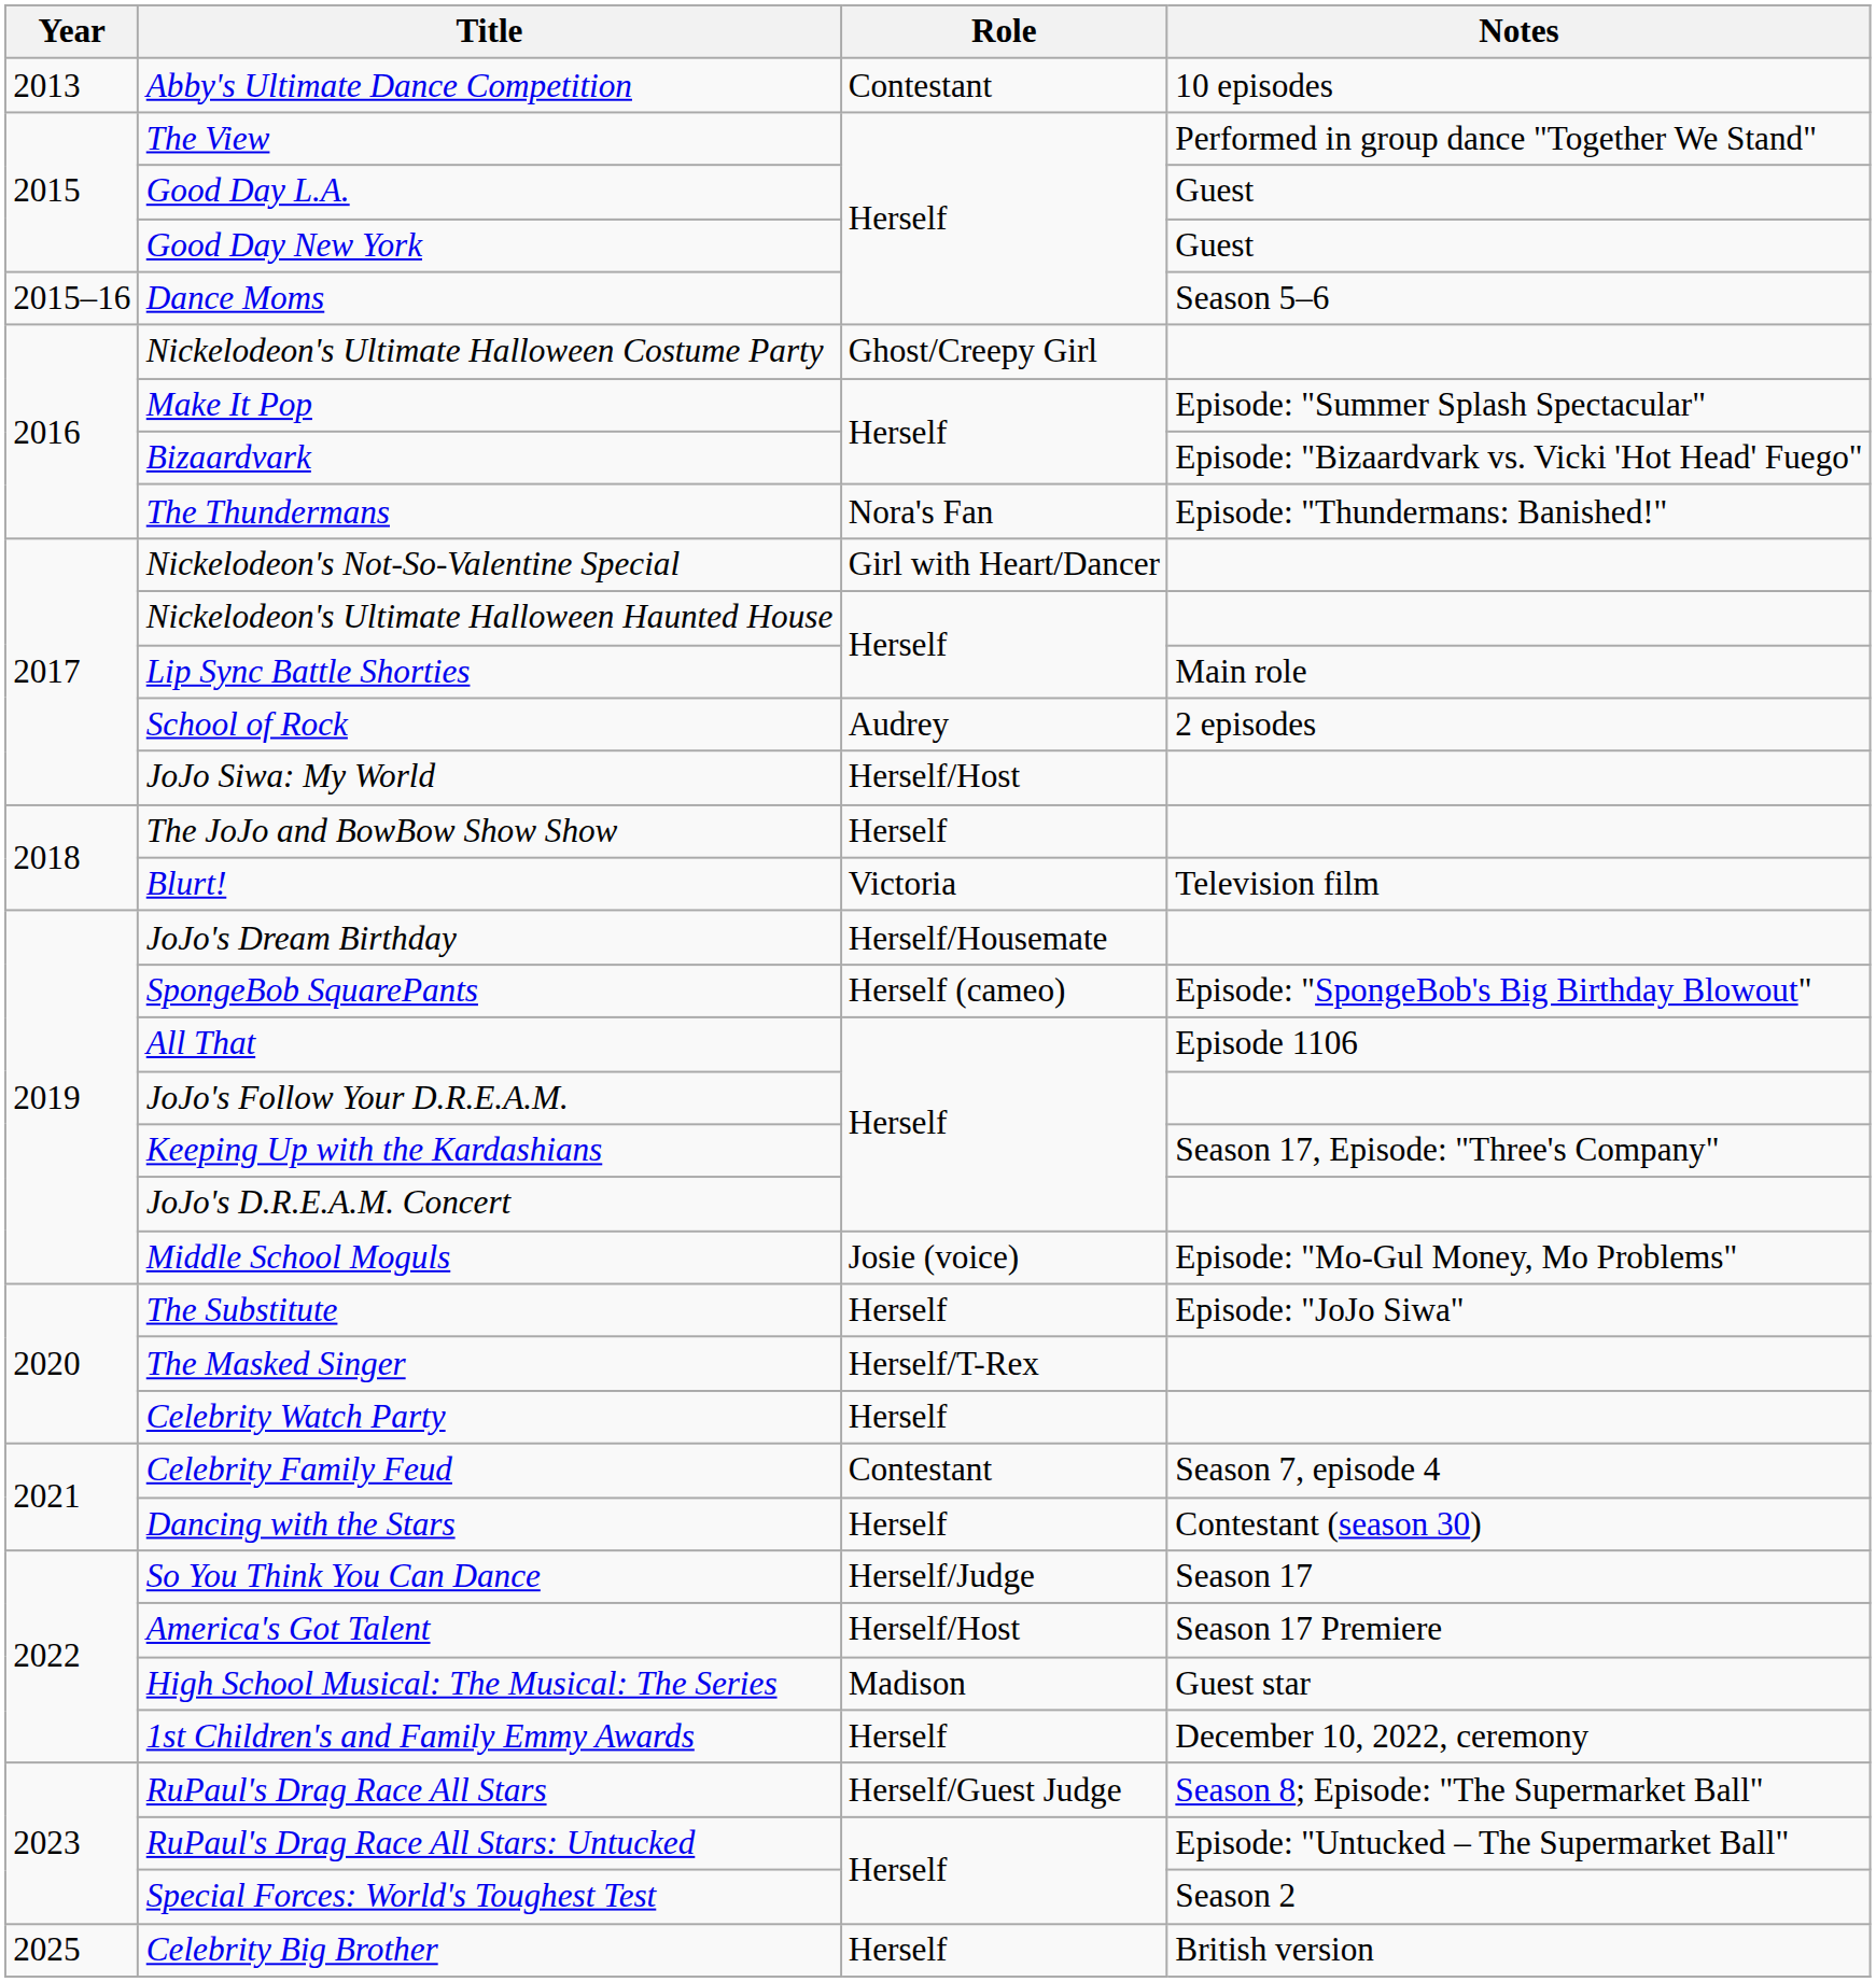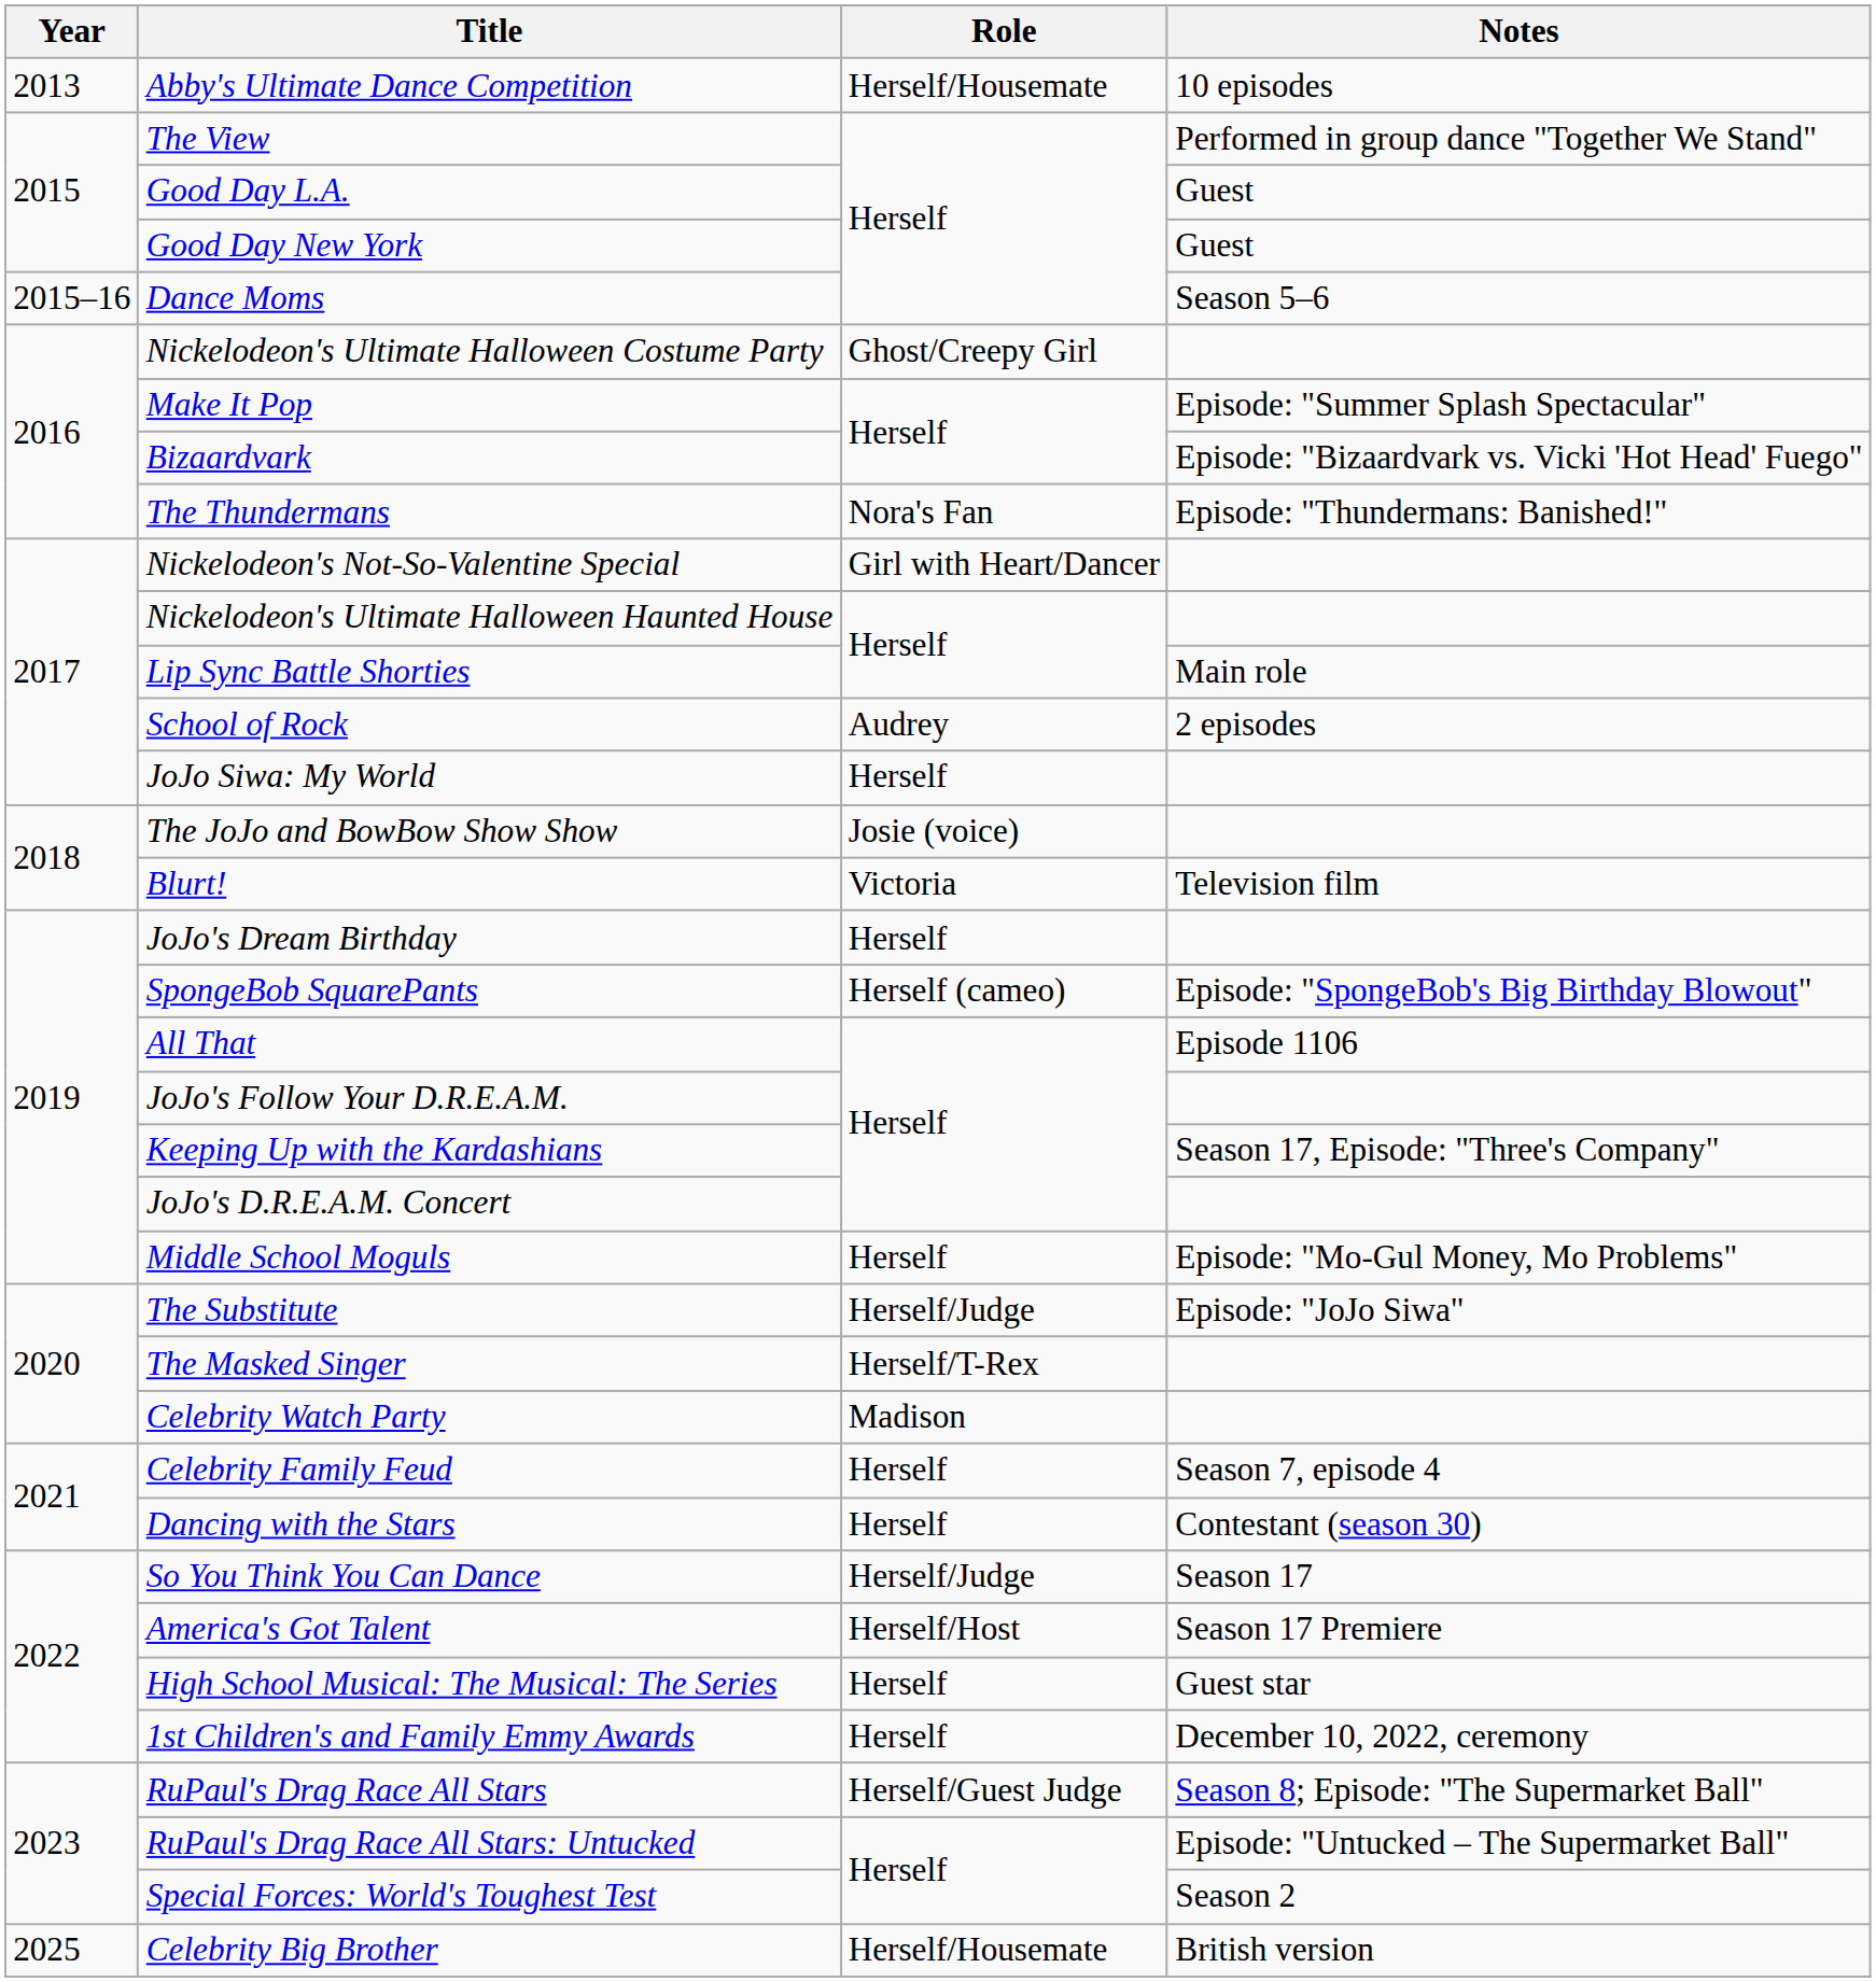 <table class="wikitable sortable">
 <tr>
 <th>Year</th>
 <th>Title</th>
 <th>Role</th>
 <th>Notes</th>
 </tr>
 <tr>
 <td>2013</td>
 <td><em><a href='#'>Abby's Ultimate Dance Competition</a></em></td>
-<td>Contestant</td>
+<td>Herself/Housemate</td>
 <td>10 episodes</td>
 </tr>
 <tr>
 <td rowspan="3">2015</td>
 <td><em><a href='#'>The View</a></em></td>
 <td rowspan="4">Herself</td>
 <td>Performed in group dance "Together We Stand"</td>
 </tr>
 <tr>
 <td><em><a href='#'>Good Day L.A.</a></em></td>
 <td>Guest</td>
 </tr>
 <tr>
 <td><em><a href='#'>Good Day New York</a></em></td>
 <td>Guest</td>
 </tr>
 <tr>
 <td>2015–16</td>
 <td><em><a href='#'>Dance Moms</a></em></td>
 <td>Season 5–6</td>
 </tr>
 <tr>
 <td rowspan="4">2016</td>
 <td><em>Nickelodeon's Ultimate Halloween Costume Party</em></td>
 <td>Ghost/Creepy Girl</td>
 <td></td>
 </tr>
 <tr>
 <td><em><a href='#'>Make It Pop</a></em></td>
 <td rowspan="2">Herself</td>
 <td>Episode: "Summer Splash Spectacular"</td>
 </tr>
 <tr>
 <td><em><a href='#'>Bizaardvark</a></em></td>
 <td>Episode: "Bizaardvark vs. Vicki 'Hot Head' Fuego"</td>
 </tr>
 <tr>
 <td><em><a href='#'>The Thundermans</a></em></td>
 <td>Nora's Fan</td>
 <td>Episode: "Thundermans: Banished!"</td>
 </tr>
 <tr>
 <td rowspan="5">2017</td>
 <td><em>Nickelodeon's Not-So-Valentine Special</em></td>
 <td>Girl with Heart/Dancer</td>
 <td></td>
 </tr>
 <tr>
 <td><em>Nickelodeon's Ultimate Halloween Haunted House</em></td>
 <td rowspan="2">Herself</td>
 <td></td>
 </tr>
 <tr>
 <td><em><a href='#'>Lip Sync Battle Shorties</a></em></td>
 <td>Main role</td>
 </tr>
 <tr>
 <td><em><a href='#'>School of Rock</a></em></td>
 <td>Audrey</td>
 <td>2 episodes</td>
 </tr>
 <tr>
 <td><em>JoJo Siwa: My World</em></td>
-<td>Herself/Host</td>
+<td>Herself</td>
 <td></td>
 </tr>
 <tr>
 <td rowspan="2">2018</td>
 <td><em>The JoJo and BowBow Show Show</em></td>
-<td>Herself</td>
+<td>Josie (voice)</td>
 <td></td>
 </tr>
 <tr>
 <td><em><a href='#'>Blurt!</a></em></td>
 <td>Victoria</td>
 <td>Television film</td>
 </tr>
 <tr>
 <td rowspan="7">2019</td>
 <td><em>JoJo's Dream Birthday</em></td>
-<td>Herself/Housemate</td>
+<td>Herself</td>
 <td></td>
 </tr>
 <tr>
 <td><em><a href='#'>SpongeBob SquarePants</a></em></td>
 <td>Herself (cameo)</td>
 <td>Episode: "<a href='#'>SpongeBob's Big Birthday Blowout</a>"</td>
 </tr>
 <tr>
 <td><em><a href='#'>All That</a></em></td>
 <td rowspan="4">Herself</td>
 <td>Episode 1106</td>
 </tr>
 <tr>
 <td><em>JoJo's Follow Your D.R.E.A.M.</em></td>
 <td></td>
 </tr>
 <tr>
 <td><em><a href='#'>Keeping Up with the Kardashians</a></em></td>
 <td>Season 17, Episode: "Three's Company"</td>
 </tr>
 <tr>
 <td><em>JoJo's D.R.E.A.M. Concert</em></td>
 <td></td>
 </tr>
 <tr>
 <td><em><a href='#'>Middle School Moguls</a></em></td>
-<td>Josie (voice)</td>
+<td>Herself</td>
 <td>Episode: "Mo-Gul Money, Mo Problems"</td>
 </tr>
 <tr>
 <td rowspan="3">2020</td>
 <td><em><a href='#'>The Substitute</a></em></td>
-<td>Herself</td>
+<td>Herself/Judge</td>
 <td>Episode: "JoJo Siwa"</td>
 </tr>
 <tr>
 <td><em><a href='#'>The Masked Singer</a></em></td>
 <td>Herself/T-Rex</td>
 <td></td>
 </tr>
 <tr>
 <td><em><a href='#'>Celebrity Watch Party</a></em></td>
-<td>Herself</td>
+<td>Madison</td>
 <td></td>
 </tr>
 <tr>
 <td rowspan="2">2021</td>
 <td><em><a href='#'>Celebrity Family Feud</a></em></td>
-<td>Contestant</td>
+<td>Herself</td>
 <td>Season 7, episode 4</td>
 </tr>
 <tr>
 <td><em><a href='#'>Dancing with the Stars</a></em></td>
 <td>Herself</td>
 <td>Contestant (<a href='#'>season 30</a>)</td>
 </tr>
 <tr>
 <td rowspan="4">2022</td>
 <td><em><a href='#'>So You Think You Can Dance</a></em></td>
 <td>Herself/Judge</td>
 <td>Season 17</td>
 </tr>
 <tr>
 <td><em><a href='#'>America's Got Talent</a></em></td>
 <td>Herself/Host</td>
 <td>Season 17 Premiere</td>
 </tr>
 <tr>
 <td><em><a href='#'>High School Musical: The Musical: The Series</a></em></td>
-<td>Madison</td>
+<td>Herself</td>
 <td>Guest star</td>
 </tr>
 <tr>
 <td><em><a href='#'>1st Children's and Family Emmy Awards</a></em></td>
 <td>Herself</td>
 <td>December 10, 2022, ceremony</td>
 </tr>
 <tr>
 <td rowspan="3">2023</td>
 <td><em><a href='#'>RuPaul's Drag Race All Stars</a></em></td>
 <td>Herself/Guest Judge</td>
 <td><a href='#'>Season 8</a>; Episode: "The Supermarket Ball"</td>
 </tr>
 <tr>
 <td><em><a href='#'>RuPaul's Drag Race All Stars: Untucked</a></em></td>
 <td rowspan="2">Herself</td>
 <td>Episode: "Untucked – The Supermarket Ball"</td>
 </tr>
 <tr>
 <td><em><a href='#'>Special Forces: World's Toughest Test</a></em></td>
 <td>Season 2</td>
 </tr>
 <tr>
 <td>2025</td>
 <td><em><a href='#'>Celebrity Big Brother</a></em></td>
-<td>Herself</td>
+<td>Herself/Housemate</td>
 <td>British version</td>
 </tr>
 </table>
